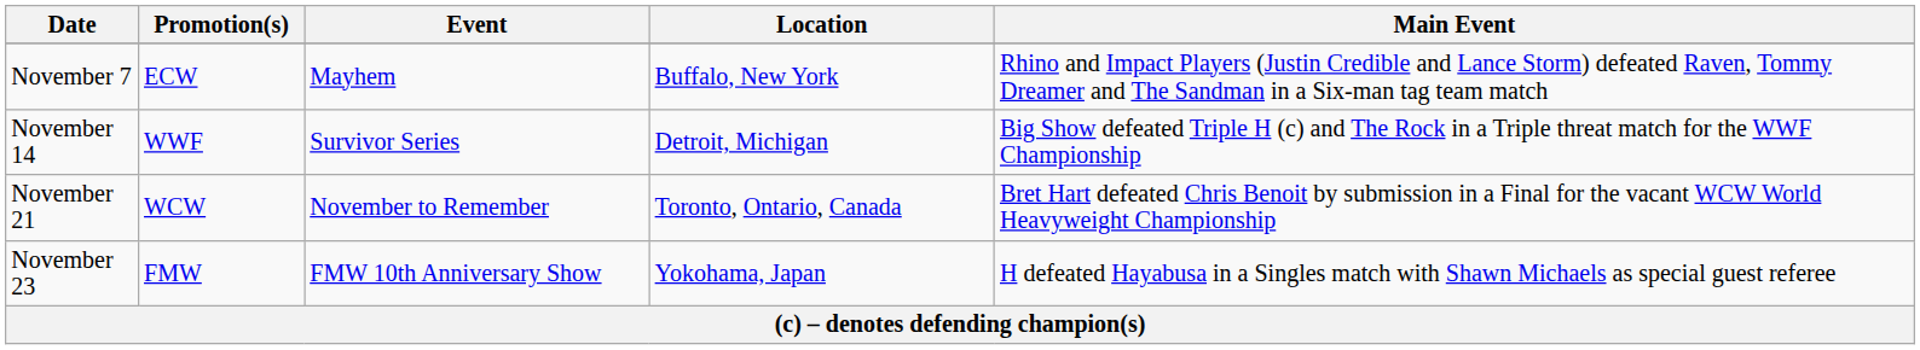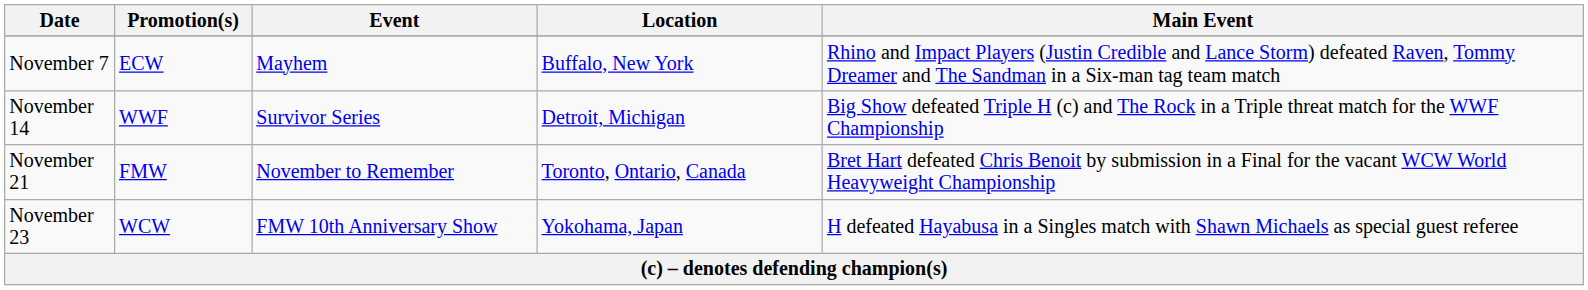 <table class="wikitable" style="width:100%;">
 <tr>
 <th width="5%">Date</th>
 <th width="5%">Promotion(s)</th>
 <th style="width:15%;">Event</th>
 <th style="width:15%;">Location</th>
 <th style="width:40%;">Main Event</th>
 </tr>
 <tr style="width:20%;" |Notes>
 </tr>
 <tr>
 <td>November 7</td>
 <td><a href='#'>ECW</a></td>
 <td><a href='#'>Mayhem</a></td>
 <td><a href='#'>Buffalo, New York</a></td>
 <td><a href='#'>Rhino</a> and <a href='#'>Impact Players</a> (<a href='#'>Justin Credible</a> and <a href='#'>Lance Storm</a>) defeated <a href='#'>Raven</a>, <a href='#'>Tommy Dreamer</a> and <a href='#'>The Sandman</a> in a Six-man tag team match</td>
 </tr>
 <tr>
 <td>November 14</td>
 <td><a href='#'>WWF</a></td>
 <td><a href='#'>Survivor Series</a></td>
 <td><a href='#'>Detroit, Michigan</a></td>
 <td><a href='#'>Big Show</a> defeated <a href='#'>Triple H</a> (c) and <a href='#'>The Rock</a> in a Triple threat match for the <a href='#'>WWF Championship</a></td>
 </tr>
 <tr>
 <td>November 21</td>
-<td><a href='#'>WCW</a></td>
+<td><a href='#'>FMW</a></td>
 <td><a href='#'>November to Remember</a></td>
 <td><a href='#'>Toronto</a>, <a href='#'>Ontario</a>, <a href='#'>Canada</a></td>
 <td><a href='#'>Bret Hart</a> defeated <a href='#'>Chris Benoit</a> by submission in a Final for the vacant <a href='#'>WCW World Heavyweight Championship</a></td>
 </tr>
 <tr>
 <td>November 23</td>
-<td><a href='#'>FMW</a></td>
+<td><a href='#'>WCW</a></td>
 <td><a href='#'>FMW 10th Anniversary Show</a></td>
 <td><a href='#'>Yokohama, Japan</a></td>
 <td><a href='#'>H</a> defeated <a href='#'>Hayabusa</a> in a Singles match with <a href='#'>Shawn Michaels</a> as special guest referee</td>
 </tr>
 <tr>
 <th colspan="6">(c) – denotes defending champion(s)</th>
 </tr>
 </table>
